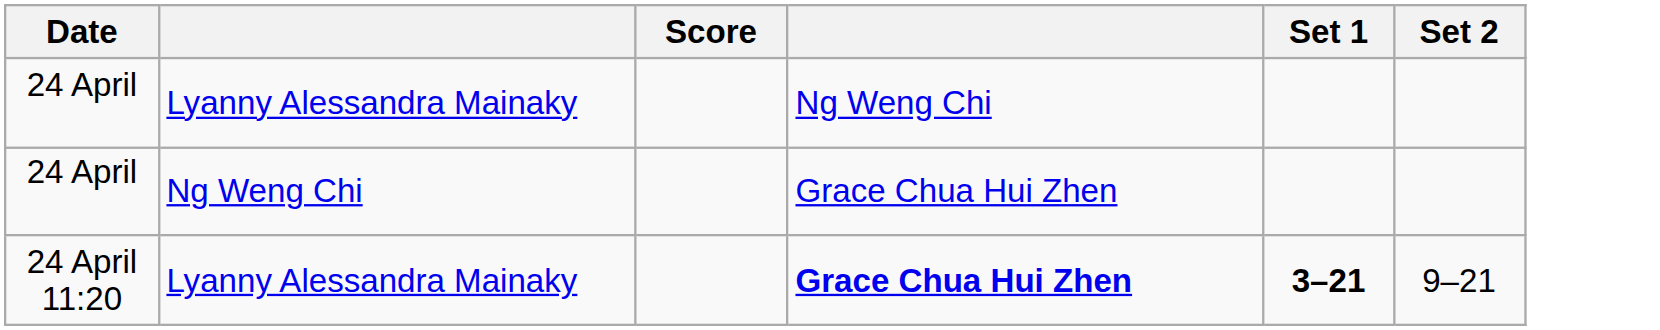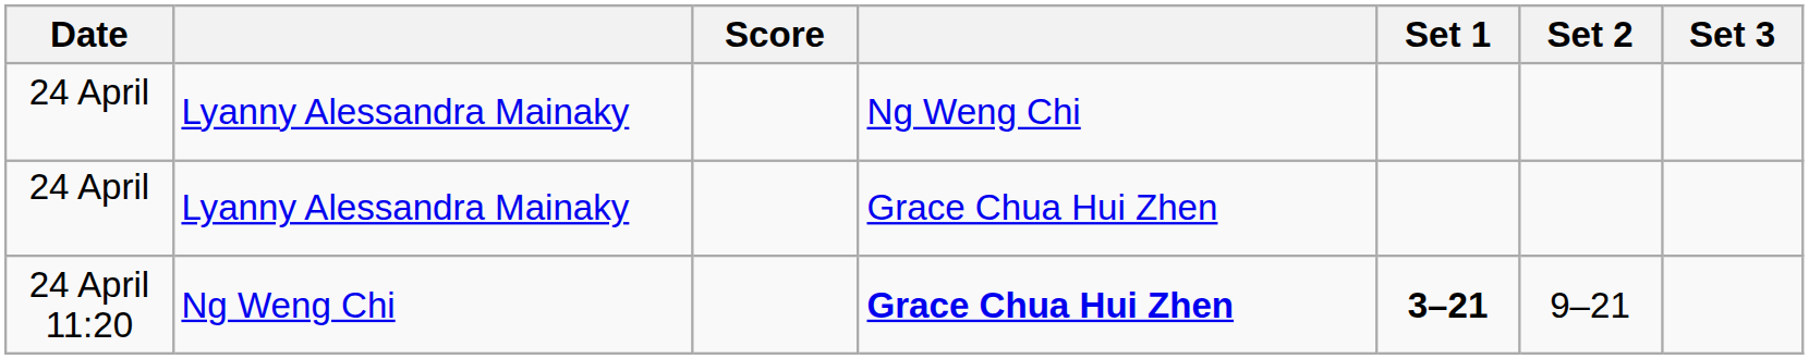 <table class="wikitable" style="text-align: center; font-size:90% ">
 <tr>
 <th width="60">Date</th>
 <th align="right" width="200"></th>
 <th width="60">Score</th>
 <th align="left" width="200"></th>
 <th width="50">Set 1</th>
 <th width="50">Set 2</th>
+<th width="50">Set 3</th>
 </tr>
 <tr>
 <td>24 April<br> </td>
 <td align="left"> <a href='#'>Lyanny Alessandra Mainaky</a></td>
 <td align="center"></td>
 <td align="left"> <a href='#'>Ng Weng Chi</a></td>
 <td></td>
 <td></td>
+<td></td>
 </tr>
 <tr>
 <td>24 April<br> </td>
-<td align="left"> <a href='#'>Ng Weng Chi</a></td>
+<td align="left"> <a href='#'>Lyanny Alessandra Mainaky</a></td>
 <td align="center"></td>
 <td align="left"> <a href='#'>Grace Chua Hui Zhen</a></td>
+<td></td>
 <td></td>
 <td></td>
 </tr>
 <tr>
 <td>24 April 11:20</td>
-<td align="left"> <a href='#'>Lyanny Alessandra Mainaky</a></td>
+<td align="left"> <a href='#'>Ng Weng Chi</a></td>
 <td align="center"></td>
 <td align="left"><strong> <a href='#'>Grace Chua Hui Zhen</a></strong></td>
 <td><strong>3–21</strong></td>
 <td>9–21</td>
+<td></td>
 </tr>
 </table>
